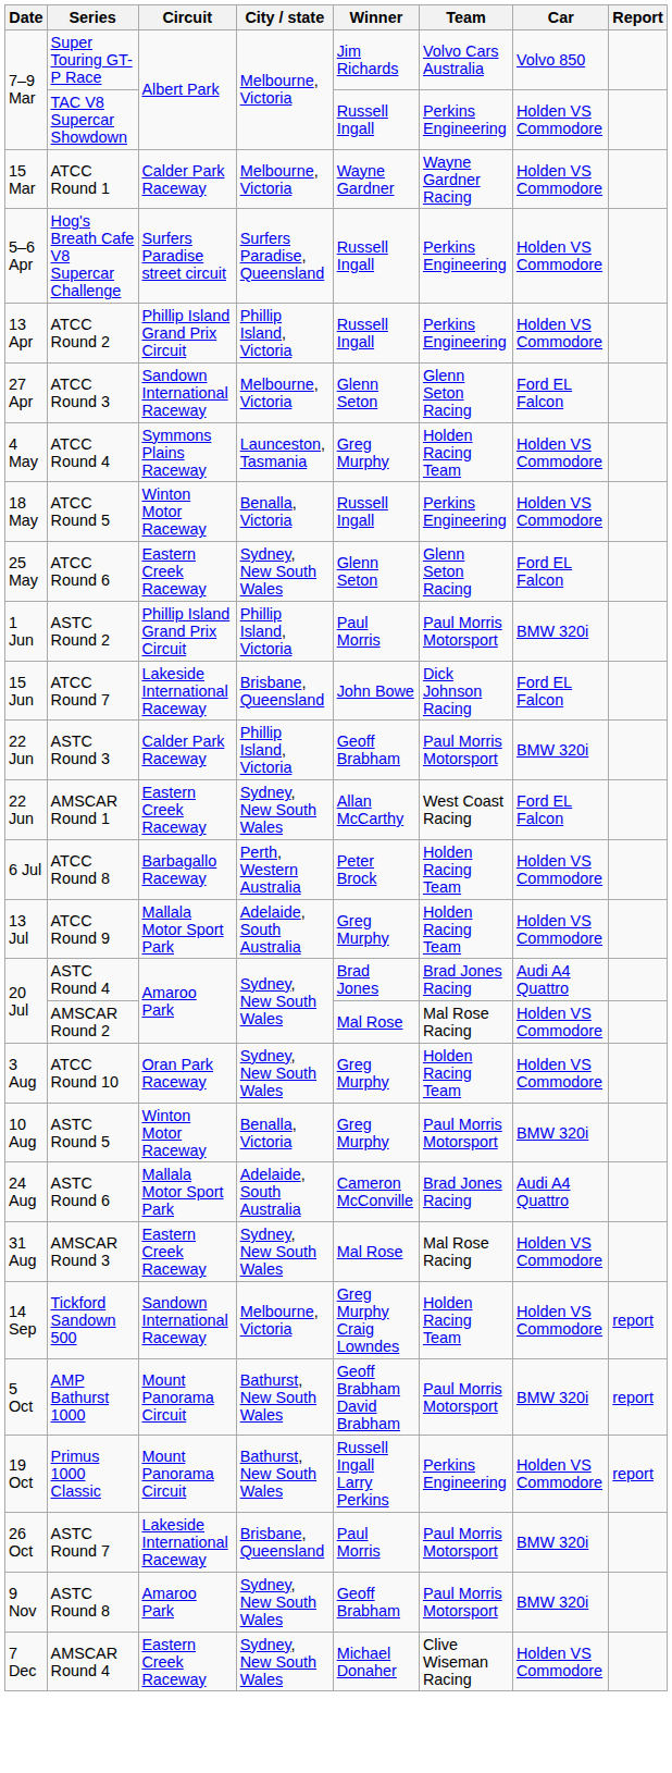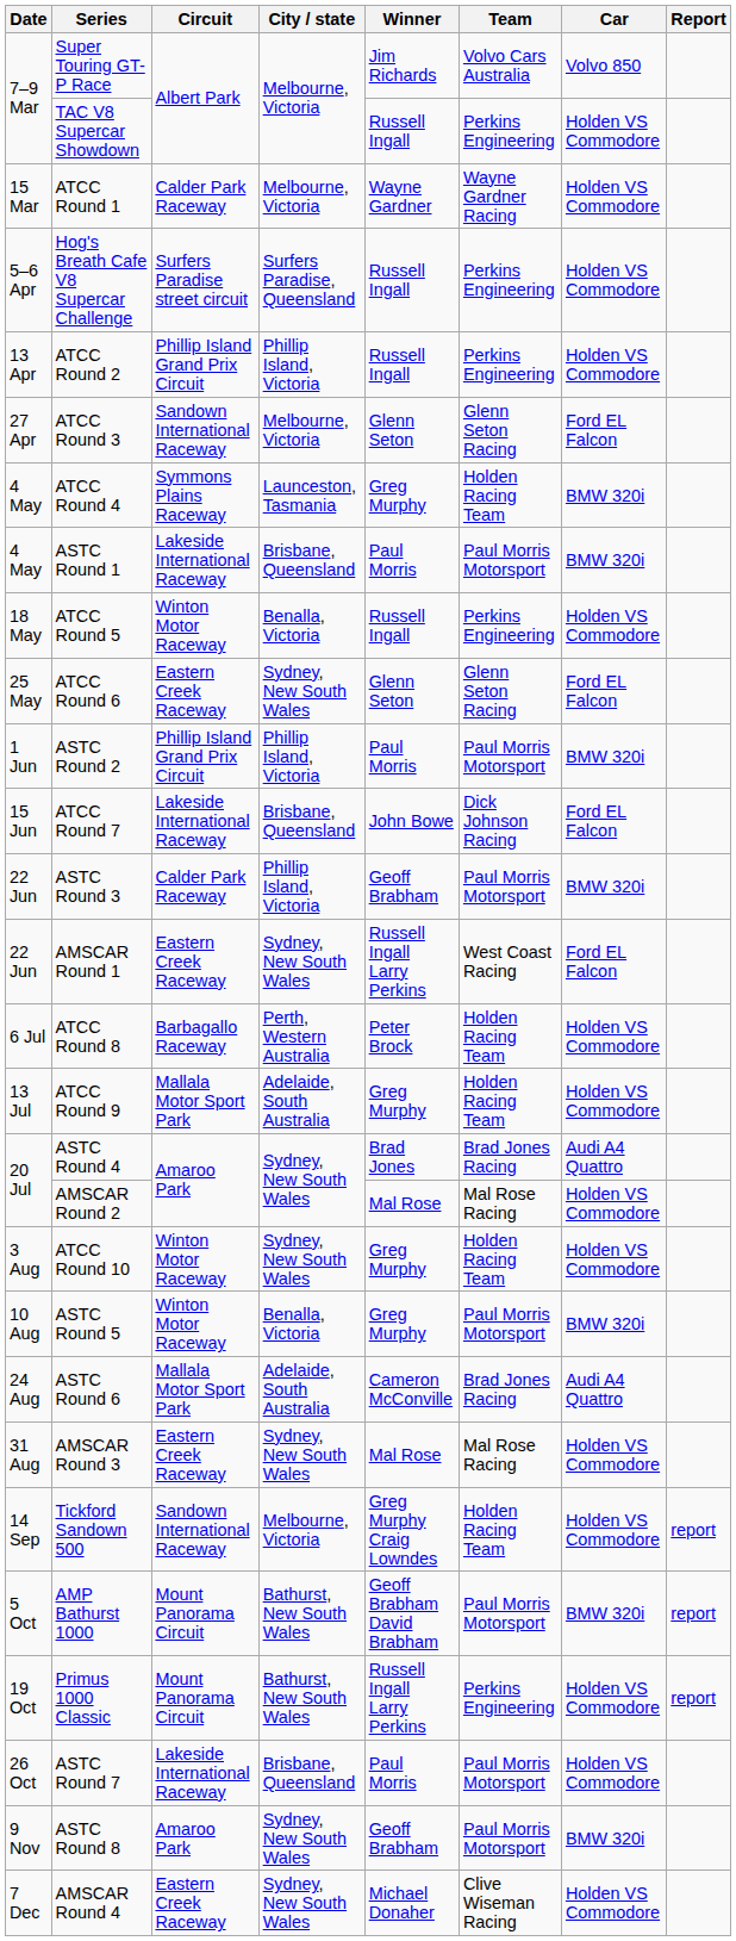 <table class="wikitable" style="font-size: 90%">
 <tr>
 <th>Date</th>
 <th>Series</th>
 <th>Circuit</th>
 <th>City / state</th>
 <th>Winner</th>
 <th>Team</th>
 <th>Car</th>
 <th>Report</th>
 </tr>
 <tr>
 <td rowspan=2>7–9 Mar</td>
 <td><a href='#'>Super Touring GT-P Race</a></td>
 <td rowspan=2><a href='#'>Albert Park</a></td>
 <td rowspan=2><a href='#'>Melbourne</a>, <a href='#'>Victoria</a></td>
 <td><a href='#'>Jim Richards</a></td>
 <td><a href='#'>Volvo Cars Australia</a></td>
 <td><a href='#'>Volvo 850</a></td>
 <td></td>
 </tr>
 <tr>
 <td><a href='#'>TAC V8 Supercar Showdown</a></td>
 <td><a href='#'>Russell Ingall</a></td>
 <td><a href='#'>Perkins Engineering</a></td>
 <td><a href='#'>Holden VS Commodore</a></td>
 <td></td>
 </tr>
 <tr>
 <td>15 Mar</td>
 <td>ATCC Round 1</td>
 <td><a href='#'>Calder Park Raceway</a></td>
 <td><a href='#'>Melbourne</a>, <a href='#'>Victoria</a></td>
 <td><a href='#'>Wayne Gardner</a></td>
 <td><a href='#'>Wayne Gardner Racing</a></td>
 <td><a href='#'>Holden VS Commodore</a></td>
 <td></td>
 </tr>
 <tr>
 <td>5–6 Apr</td>
 <td><a href='#'>Hog's Breath Cafe</a> <a href='#'>V8 Supercar Challenge</a></td>
 <td><a href='#'>Surfers Paradise street circuit</a></td>
 <td><a href='#'>Surfers Paradise</a>, <a href='#'>Queensland</a></td>
 <td><a href='#'>Russell Ingall</a></td>
 <td><a href='#'>Perkins Engineering</a></td>
 <td><a href='#'>Holden VS Commodore</a></td>
 <td></td>
 </tr>
 <tr>
 <td>13 Apr</td>
 <td>ATCC Round 2</td>
 <td><a href='#'>Phillip Island Grand Prix Circuit</a></td>
 <td><a href='#'>Phillip Island</a>, <a href='#'>Victoria</a></td>
 <td><a href='#'>Russell Ingall</a></td>
 <td><a href='#'>Perkins Engineering</a></td>
 <td><a href='#'>Holden VS Commodore</a></td>
 <td></td>
 </tr>
 <tr>
 <td>27 Apr</td>
 <td>ATCC Round 3</td>
 <td><a href='#'>Sandown International Raceway</a></td>
 <td><a href='#'>Melbourne</a>, <a href='#'>Victoria</a></td>
 <td><a href='#'>Glenn Seton</a></td>
 <td><a href='#'>Glenn Seton Racing</a></td>
 <td><a href='#'>Ford EL Falcon</a></td>
 <td></td>
 </tr>
 <tr>
 <td>4 May</td>
 <td>ATCC Round 4</td>
 <td><a href='#'>Symmons Plains Raceway</a></td>
 <td><a href='#'>Launceston</a>, <a href='#'>Tasmania</a></td>
 <td><a href='#'>Greg Murphy</a></td>
 <td><a href='#'>Holden Racing Team</a></td>
-<td><a href='#'>Holden VS Commodore</a></td>
+<td><a href='#'>BMW 320i</a></td>
+<td></td>
+</tr>
+<tr>
+<td>4 May</td>
+<td>ASTC Round 1</td>
+<td><a href='#'>Lakeside International Raceway</a></td>
+<td><a href='#'>Brisbane</a>, <a href='#'>Queensland</a></td>
+<td><a href='#'>Paul Morris</a></td>
+<td><a href='#'>Paul Morris Motorsport</a></td>
+<td><a href='#'>BMW 320i</a></td>
 <td></td>
 </tr>
 <tr>
 <td>18 May</td>
 <td>ATCC Round 5</td>
 <td><a href='#'>Winton Motor Raceway</a></td>
 <td><a href='#'>Benalla</a>, <a href='#'>Victoria</a></td>
 <td><a href='#'>Russell Ingall</a></td>
 <td><a href='#'>Perkins Engineering</a></td>
 <td><a href='#'>Holden VS Commodore</a></td>
 <td></td>
 </tr>
 <tr>
 <td>25 May</td>
 <td>ATCC Round 6</td>
 <td><a href='#'>Eastern Creek Raceway</a></td>
 <td><a href='#'>Sydney</a>, <a href='#'>New South Wales</a></td>
 <td><a href='#'>Glenn Seton</a></td>
 <td><a href='#'>Glenn Seton Racing</a></td>
 <td><a href='#'>Ford EL Falcon</a></td>
 <td></td>
 </tr>
 <tr>
 <td>1 Jun</td>
 <td>ASTC Round 2</td>
 <td><a href='#'>Phillip Island Grand Prix Circuit</a></td>
 <td><a href='#'>Phillip Island</a>, <a href='#'>Victoria</a></td>
 <td><a href='#'>Paul Morris</a></td>
 <td><a href='#'>Paul Morris Motorsport</a></td>
 <td><a href='#'>BMW 320i</a></td>
 <td></td>
 </tr>
 <tr>
 <td>15 Jun</td>
 <td>ATCC Round 7</td>
 <td><a href='#'>Lakeside International Raceway</a></td>
 <td><a href='#'>Brisbane</a>, <a href='#'>Queensland</a></td>
 <td><a href='#'>John Bowe</a></td>
 <td><a href='#'>Dick Johnson Racing</a></td>
 <td><a href='#'>Ford EL Falcon</a></td>
 <td></td>
 </tr>
 <tr>
 <td>22 Jun</td>
 <td>ASTC Round 3</td>
 <td><a href='#'>Calder Park Raceway</a></td>
 <td><a href='#'>Phillip Island</a>, <a href='#'>Victoria</a></td>
 <td><a href='#'>Geoff Brabham</a></td>
 <td><a href='#'>Paul Morris Motorsport</a></td>
 <td><a href='#'>BMW 320i</a></td>
 <td></td>
 </tr>
 <tr>
 <td>22 Jun</td>
 <td>AMSCAR Round 1</td>
 <td><a href='#'>Eastern Creek Raceway</a></td>
 <td><a href='#'>Sydney</a>, <a href='#'>New South Wales</a></td>
-<td><a href='#'>Allan McCarthy</a></td>
+<td><a href='#'>Russell Ingall</a><br><a href='#'>Larry Perkins</a></td>
 <td>West Coast Racing</td>
 <td><a href='#'>Ford EL Falcon</a></td>
 <td></td>
 </tr>
 <tr>
 <td>6 Jul</td>
 <td>ATCC Round 8</td>
 <td><a href='#'>Barbagallo Raceway</a></td>
 <td><a href='#'>Perth</a>, <a href='#'>Western Australia</a></td>
 <td><a href='#'>Peter Brock</a></td>
 <td><a href='#'>Holden Racing Team</a></td>
 <td><a href='#'>Holden VS Commodore</a></td>
 <td></td>
 </tr>
 <tr>
 <td>13 Jul</td>
 <td>ATCC Round 9</td>
 <td><a href='#'>Mallala Motor Sport Park</a></td>
 <td><a href='#'>Adelaide</a>, <a href='#'>South Australia</a></td>
 <td><a href='#'>Greg Murphy</a></td>
 <td><a href='#'>Holden Racing Team</a></td>
 <td><a href='#'>Holden VS Commodore</a></td>
 <td></td>
 </tr>
 <tr>
 <td rowspan=2>20 Jul</td>
 <td>ASTC Round 4</td>
 <td rowspan=2><a href='#'>Amaroo Park</a></td>
 <td rowspan=2><a href='#'>Sydney</a>, <a href='#'>New South Wales</a></td>
 <td><a href='#'>Brad Jones</a></td>
 <td><a href='#'>Brad Jones Racing</a></td>
 <td><a href='#'>Audi A4 Quattro</a></td>
 <td></td>
 </tr>
 <tr>
 <td>AMSCAR Round 2</td>
 <td><a href='#'>Mal Rose</a></td>
 <td>Mal Rose Racing</td>
 <td><a href='#'>Holden VS Commodore</a></td>
 <td></td>
 </tr>
 <tr>
 <td>3 Aug</td>
 <td>ATCC Round 10</td>
-<td><a href='#'>Oran Park Raceway</a></td>
+<td><a href='#'>Winton Motor Raceway</a></td>
 <td><a href='#'>Sydney</a>, <a href='#'>New South Wales</a></td>
 <td><a href='#'>Greg Murphy</a></td>
 <td><a href='#'>Holden Racing Team</a></td>
 <td><a href='#'>Holden VS Commodore</a></td>
 <td></td>
 </tr>
 <tr>
 <td>10 Aug</td>
 <td>ASTC Round 5</td>
 <td><a href='#'>Winton Motor Raceway</a></td>
 <td><a href='#'>Benalla</a>, <a href='#'>Victoria</a></td>
 <td><a href='#'>Greg Murphy</a></td>
 <td><a href='#'>Paul Morris Motorsport</a></td>
 <td><a href='#'>BMW 320i</a></td>
 <td></td>
 </tr>
 <tr>
 <td>24 Aug</td>
 <td>ASTC Round 6</td>
 <td><a href='#'>Mallala Motor Sport Park</a></td>
 <td><a href='#'>Adelaide</a>, <a href='#'>South Australia</a></td>
 <td><a href='#'>Cameron McConville</a></td>
 <td><a href='#'>Brad Jones Racing</a></td>
 <td><a href='#'>Audi A4 Quattro</a></td>
 <td></td>
 </tr>
 <tr>
 <td>31 Aug</td>
 <td>AMSCAR Round 3</td>
 <td><a href='#'>Eastern Creek Raceway</a></td>
 <td><a href='#'>Sydney</a>, <a href='#'>New South Wales</a></td>
 <td><a href='#'>Mal Rose</a></td>
 <td>Mal Rose Racing</td>
 <td><a href='#'>Holden VS Commodore</a></td>
 <td></td>
 </tr>
 <tr>
 <td>14 Sep</td>
 <td><a href='#'>Tickford</a> <a href='#'>Sandown 500</a></td>
 <td><a href='#'>Sandown International Raceway</a></td>
 <td><a href='#'>Melbourne</a>, <a href='#'>Victoria</a></td>
 <td><a href='#'>Greg Murphy</a><br><a href='#'>Craig Lowndes</a></td>
 <td><a href='#'>Holden Racing Team</a></td>
 <td><a href='#'>Holden VS Commodore</a></td>
 <td><a href='#'>report</a></td>
 </tr>
 <tr>
 <td>5 Oct</td>
 <td><a href='#'>AMP</a> <a href='#'>Bathurst 1000</a></td>
 <td><a href='#'>Mount Panorama Circuit</a></td>
 <td><a href='#'>Bathurst</a>, <a href='#'>New South Wales</a></td>
 <td><a href='#'>Geoff Brabham</a><br><a href='#'>David Brabham</a></td>
 <td><a href='#'>Paul Morris Motorsport</a></td>
 <td><a href='#'>BMW 320i</a></td>
 <td><a href='#'>report</a></td>
 </tr>
 <tr>
 <td>19 Oct</td>
 <td><a href='#'>Primus</a> <a href='#'>1000 Classic</a></td>
 <td><a href='#'>Mount Panorama Circuit</a></td>
 <td><a href='#'>Bathurst</a>, <a href='#'>New South Wales</a></td>
 <td><a href='#'>Russell Ingall</a><br><a href='#'>Larry Perkins</a></td>
 <td><a href='#'>Perkins Engineering</a></td>
 <td><a href='#'>Holden VS Commodore</a></td>
 <td><a href='#'>report</a></td>
 </tr>
 <tr>
 <td>26 Oct</td>
 <td>ASTC Round 7</td>
 <td><a href='#'>Lakeside International Raceway</a></td>
 <td><a href='#'>Brisbane</a>, <a href='#'>Queensland</a></td>
 <td><a href='#'>Paul Morris</a></td>
 <td><a href='#'>Paul Morris Motorsport</a></td>
-<td><a href='#'>BMW 320i</a></td>
+<td><a href='#'>Holden VS Commodore</a></td>
 <td></td>
 </tr>
 <tr>
 <td>9 Nov</td>
 <td>ASTC Round 8</td>
 <td><a href='#'>Amaroo Park</a></td>
 <td><a href='#'>Sydney</a>, <a href='#'>New South Wales</a></td>
 <td><a href='#'>Geoff Brabham</a></td>
 <td><a href='#'>Paul Morris Motorsport</a></td>
 <td><a href='#'>BMW 320i</a></td>
 <td></td>
 </tr>
 <tr>
 <td>7 Dec</td>
 <td>AMSCAR Round 4</td>
 <td><a href='#'>Eastern Creek Raceway</a></td>
 <td><a href='#'>Sydney</a>, <a href='#'>New South Wales</a></td>
 <td><a href='#'>Michael Donaher</a></td>
 <td>Clive Wiseman Racing</td>
 <td><a href='#'>Holden VS Commodore</a></td>
 <td></td>
 </tr>
 <tr>
 </tr>
 </table>
